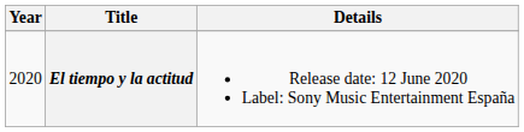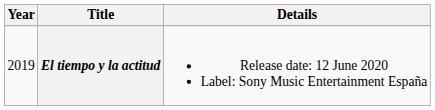 <table class="wikitable plainrowheaders" style="text-align:center;">
 <tr>
 <th rowspan="1" scope="col">Year</th>
 <th rowspan="1">Title</th>
 <th rowspan="1" scope="col">Details</th>
 </tr>
 <tr>
 </tr>
 <tr>
-<td>2020</td>
+<td>2019</td>
 <th scope="row"><em>El tiempo y la actitud</em></th>
 <td><br><ul><li>Release date: 12 June 2020</li><li>Label: Sony Music Entertainment España</li></ul></td>
 </tr>
 </table>
